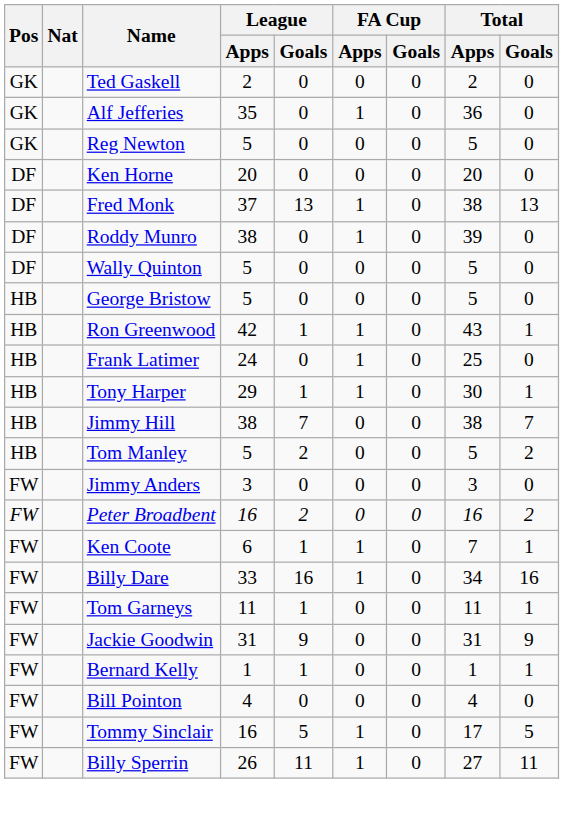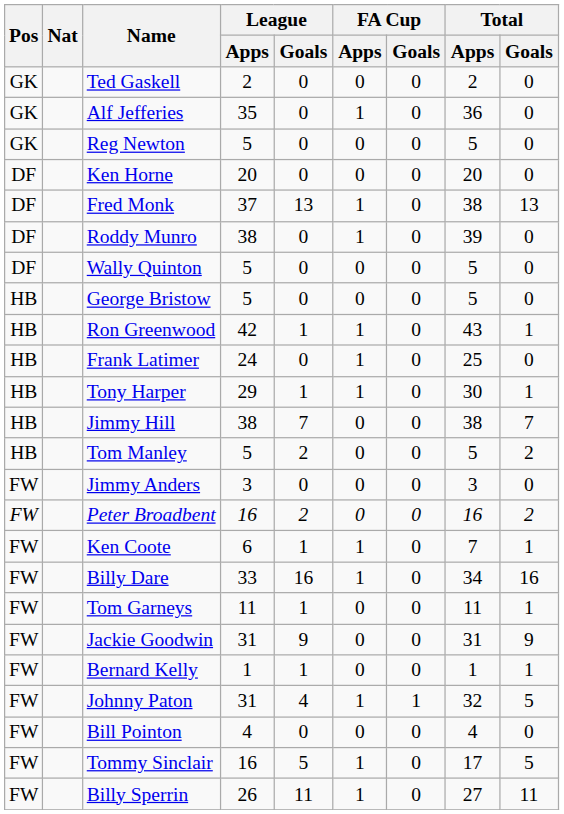 <table class="wikitable" style="text-align:center">
 <tr>
 <th rowspan="2">Pos</th>
 <th rowspan="2">Nat</th>
 <th rowspan="2">Name</th>
 <th colspan="2" style="width:85px;">League</th>
 <th colspan="2" style="width:85px;">FA Cup</th>
 <th colspan="2" style="width:85px;">Total</th>
 </tr>
 <tr>
 <th>Apps</th>
 <th>Goals</th>
 <th>Apps</th>
 <th>Goals</th>
 <th>Apps</th>
 <th>Goals</th>
 </tr>
 <tr>
 <td>GK</td>
 <td></td>
 <td style="text-align:left;"><a href='#'>Ted Gaskell</a></td>
 <td>2</td>
 <td>0</td>
 <td>0</td>
 <td>0</td>
 <td>2</td>
 <td>0</td>
 </tr>
 <tr>
 <td>GK</td>
 <td></td>
 <td style="text-align:left;"><a href='#'>Alf Jefferies</a></td>
 <td>35</td>
 <td>0</td>
 <td>1</td>
 <td>0</td>
 <td>36</td>
 <td>0</td>
 </tr>
 <tr>
 <td>GK</td>
 <td></td>
 <td style="text-align:left;"><a href='#'>Reg Newton</a></td>
 <td>5</td>
 <td>0</td>
 <td>0</td>
 <td>0</td>
 <td>5</td>
 <td>0</td>
 </tr>
 <tr>
 <td>DF</td>
 <td><em></em></td>
 <td style="text-align:left;"><a href='#'>Ken Horne</a></td>
 <td>20</td>
 <td>0</td>
 <td>0</td>
 <td>0</td>
 <td>20</td>
 <td>0</td>
 </tr>
 <tr>
 <td>DF</td>
 <td></td>
 <td style="text-align:left;"><a href='#'>Fred Monk</a></td>
 <td>37</td>
 <td>13</td>
 <td>1</td>
 <td>0</td>
 <td>38</td>
 <td>13</td>
 </tr>
 <tr>
 <td>DF</td>
 <td></td>
 <td style="text-align:left;"><a href='#'>Roddy Munro</a></td>
 <td>38</td>
 <td>0</td>
 <td>1</td>
 <td>0</td>
 <td>39</td>
 <td>0</td>
 </tr>
 <tr>
 <td>DF</td>
 <td><em></em></td>
 <td style="text-align:left;"><a href='#'>Wally Quinton</a></td>
 <td>5</td>
 <td>0</td>
 <td>0</td>
 <td>0</td>
 <td>5</td>
 <td>0</td>
 </tr>
 <tr>
 <td>HB</td>
 <td></td>
 <td style="text-align:left;"><a href='#'>George Bristow</a></td>
 <td>5</td>
 <td>0</td>
 <td>0</td>
 <td>0</td>
 <td>5</td>
 <td>0</td>
 </tr>
 <tr>
 <td>HB</td>
 <td></td>
 <td style="text-align:left;"><a href='#'>Ron Greenwood</a></td>
 <td>42</td>
 <td>1</td>
 <td>1</td>
 <td>0</td>
 <td>43</td>
 <td>1</td>
 </tr>
 <tr>
 <td>HB</td>
 <td><em></em></td>
 <td style="text-align:left;"><a href='#'>Frank Latimer</a></td>
 <td>24</td>
 <td>0</td>
 <td>1</td>
 <td>0</td>
 <td>25</td>
 <td>0</td>
 </tr>
 <tr>
 <td>HB</td>
 <td></td>
 <td style="text-align:left;"><a href='#'>Tony Harper</a></td>
 <td>29</td>
 <td>1</td>
 <td>1</td>
 <td>0</td>
 <td>30</td>
 <td>1</td>
 </tr>
 <tr>
 <td>HB</td>
 <td><em></em></td>
 <td style="text-align:left;"><a href='#'>Jimmy Hill</a></td>
 <td>38</td>
 <td>7</td>
 <td>0</td>
 <td>0</td>
 <td>38</td>
 <td>7</td>
 </tr>
 <tr>
 <td>HB</td>
 <td></td>
 <td style="text-align:left;"><a href='#'>Tom Manley</a></td>
 <td>5</td>
 <td>2</td>
 <td>0</td>
 <td>0</td>
 <td>5</td>
 <td>2</td>
 </tr>
 <tr>
 <td>FW</td>
 <td></td>
 <td style="text-align:left;"><a href='#'>Jimmy Anders</a></td>
 <td>3</td>
 <td>0</td>
 <td>0</td>
 <td>0</td>
 <td>3</td>
 <td>0</td>
 </tr>
 <tr>
 <td><em>FW</em></td>
 <td><em></em></td>
 <td style="text-align:left;"><a href='#'><em>Peter Broadbent</em></a></td>
 <td><em>16</em></td>
 <td><em>2</em></td>
 <td><em>0</em></td>
 <td><em>0</em></td>
 <td><em>16</em></td>
 <td><em>2</em></td>
 </tr>
 <tr>
 <td>FW</td>
 <td></td>
 <td style="text-align:left;"><a href='#'>Ken Coote</a></td>
 <td>6</td>
 <td>1</td>
 <td>1</td>
 <td>0</td>
 <td>7</td>
 <td>1</td>
 </tr>
 <tr>
 <td>FW</td>
 <td><em></em></td>
 <td style="text-align:left;"><a href='#'>Billy Dare</a></td>
 <td>33</td>
 <td>16</td>
 <td>1</td>
 <td>0</td>
 <td>34</td>
 <td>16</td>
 </tr>
 <tr>
 <td>FW</td>
 <td><em></em></td>
 <td style="text-align:left;"><a href='#'>Tom Garneys</a></td>
 <td>11</td>
 <td>1</td>
 <td>0</td>
 <td>0</td>
 <td>11</td>
 <td>1</td>
 </tr>
 <tr>
 <td>FW</td>
 <td><em></em></td>
 <td style="text-align:left;"><a href='#'>Jackie Goodwin</a></td>
 <td>31</td>
 <td>9</td>
 <td>0</td>
 <td>0</td>
 <td>31</td>
 <td>9</td>
 </tr>
 <tr>
 <td>FW</td>
 <td></td>
 <td style="text-align:left;"><a href='#'>Bernard Kelly</a></td>
 <td>1</td>
 <td>1</td>
 <td>0</td>
 <td>0</td>
 <td>1</td>
 <td>1</td>
 </tr>
 <tr>
 <td>FW</td>
 <td></td>
+<td style="text-align:left;"><a href='#'>Johnny Paton</a></td>
+<td>31</td>
+<td>4</td>
+<td>1</td>
+<td>1</td>
+<td>32</td>
+<td>5</td>
+</tr>
+<tr>
+<td>FW</td>
+<td></td>
 <td style="text-align:left;"><a href='#'>Bill Pointon</a></td>
 <td>4</td>
 <td>0</td>
 <td>0</td>
 <td>0</td>
 <td>4</td>
 <td>0</td>
 </tr>
 <tr>
 <td>FW</td>
 <td></td>
 <td style="text-align:left;"><a href='#'>Tommy Sinclair</a></td>
 <td>16</td>
 <td>5</td>
 <td>1</td>
 <td>0</td>
 <td>17</td>
 <td>5</td>
 </tr>
 <tr>
 <td>FW</td>
 <td></td>
 <td style="text-align:left;"><a href='#'>Billy Sperrin</a></td>
 <td>26</td>
 <td>11</td>
 <td>1</td>
 <td>0</td>
 <td>27</td>
 <td>11</td>
 </tr>
 </table>
